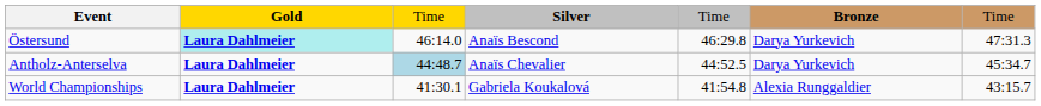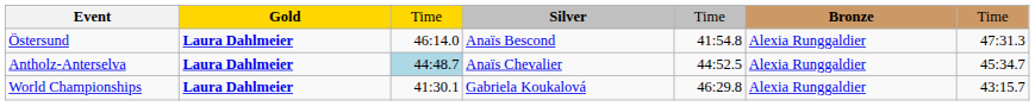 <table class="wikitable">
 <tr>
 <th width="180">Event</th>
 <th width="220" style="background:gold">Gold</th>
 <th width="70" style="background:gold;font-weight:normal">Time</th>
 <th width="220" style="background:silver">Silver</th>
 <th width="70" style="background:silver;font-weight:normal">Time</th>
 <th width="220" style="background:#CC9966">Bronze</th>
 <th width="70" style="background:#CC9966;font-weight:normal">Time</th>
 </tr>
 <tr>
 <td><a href='#'>Östersund</a><br></td>
-<td style="background: paleturquoise;"><strong><a href='#'>Laura Dahlmeier</a></strong><br></td>
+<td><strong><a href='#'>Laura Dahlmeier</a></strong><br></td>
 <td align="right">46:14.0 <br> </td>
 <td><a href='#'>Anaïs Bescond</a><br></td>
-<td align="right">46:29.8 <br> </td>
-<td><a href='#'>Darya Yurkevich</a><br></td>
+<td align="right">41:54.8 <br> </td>
+<td><a href='#'>Alexia Runggaldier</a><br></td>
 <td align="right">47:31.3 <br> </td>
 </tr>
 <tr>
 <td><a href='#'>Antholz-Anterselva</a><br></td>
 <td><strong><a href='#'>Laura Dahlmeier</a></strong><br></td>
 <td align="right" style="background: lightblue;">44:48.7 <br> </td>
 <td><a href='#'>Anaïs Chevalier</a><br></td>
 <td align="right">44:52.5 <br> </td>
-<td><a href='#'>Darya Yurkevich</a><br></td>
+<td><a href='#'>Alexia Runggaldier</a><br></td>
 <td align="right">45:34.7 <br> </td>
 </tr>
 <tr>
 <td><a href='#'>World Championships</a><br></td>
 <td><strong><a href='#'>Laura Dahlmeier</a></strong><br></td>
 <td align="right">41:30.1 <br> </td>
 <td><a href='#'>Gabriela Koukalová</a><br></td>
-<td align="right">41:54.8 <br> </td>
+<td align="right">46:29.8 <br> </td>
 <td><a href='#'>Alexia Runggaldier</a><br></td>
 <td align="right">43:15.7 <br> </td>
 </tr>
 </table>
